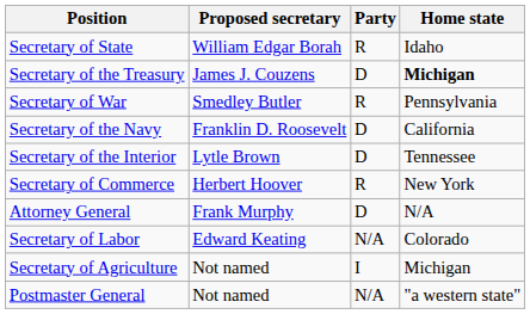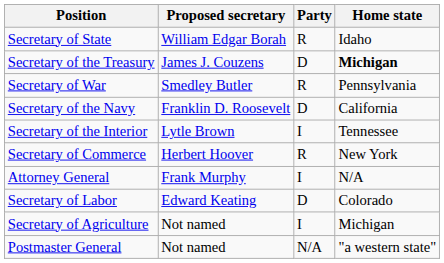 <table class="wikitable sortable">
 <tr>
 <th>Position</th>
 <th>Proposed secretary</th>
 <th>Party</th>
 <th>Home state</th>
 </tr>
 <tr>
 <td><a href='#'>Secretary of State</a></td>
 <td><a href='#'>William Edgar Borah</a></td>
 <td>R</td>
 <td>Idaho</td>
 </tr>
 <tr>
 <td><a href='#'>Secretary of the Treasury</a></td>
 <td><a href='#'>James J. Couzens</a></td>
 <td>D</td>
 <td><strong>Michigan</strong></td>
 </tr>
 <tr>
 <td><a href='#'>Secretary of War</a></td>
 <td><a href='#'>Smedley Butler</a></td>
 <td>R</td>
 <td>Pennsylvania</td>
 </tr>
 <tr>
 <td><a href='#'>Secretary of the Navy</a></td>
 <td><a href='#'>Franklin D. Roosevelt</a></td>
 <td>D</td>
 <td>California</td>
 </tr>
 <tr>
 <td><a href='#'>Secretary of the Interior</a></td>
 <td><a href='#'>Lytle Brown</a></td>
-<td>D</td>
+<td>I</td>
 <td>Tennessee</td>
 </tr>
 <tr>
 <td><a href='#'>Secretary of Commerce</a></td>
 <td><a href='#'>Herbert Hoover</a></td>
 <td>R</td>
 <td>New York</td>
 </tr>
 <tr>
 <td><a href='#'>Attorney General</a></td>
 <td><a href='#'>Frank Murphy</a></td>
-<td>D</td>
+<td>I</td>
 <td>N/A</td>
 </tr>
 <tr>
 <td><a href='#'>Secretary of Labor</a></td>
 <td><a href='#'>Edward Keating</a></td>
-<td>N/A</td>
+<td>D</td>
 <td>Colorado</td>
 </tr>
 <tr>
 <td><a href='#'>Secretary of Agriculture</a></td>
 <td>Not named</td>
 <td>I</td>
 <td>Michigan</td>
 </tr>
 <tr>
 <td><a href='#'>Postmaster General</a></td>
 <td>Not named</td>
 <td>N/A</td>
 <td>"a western state"</td>
 </tr>
 </table>
